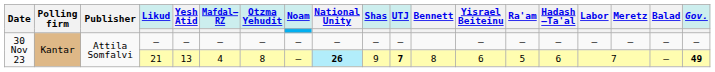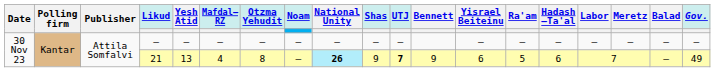 <table class="wikitable sortable" style=text-align:center;font-size:90%;line-height:12px>
 <tr>
 <th rowspan=2>Date</th>
 <th rowspan=2>Polling firm</th>
 <th rowspan=2>Publisher</th>
 <th style=background:#cee><a href='#'>Likud</a></th>
 <th><a href='#'>Yesh<br>Atid</a></th>
 <th style=background:#cee;font-size:90%><a href='#'>Mafdal–<br>RZ</a></th>
 <th style=background:#cee><a href='#'>Otzma<br>Yehudit</a></th>
 <th style=background:#cee><a href='#'>Noam</a></th>
 <th><a href='#'>National<br>Unity</a></th>
 <th style=background:#cee><a href='#'>Shas</a></th>
 <th style=background:#cee><a href='#'>UTJ</a></th>
 <th><a href='#'>Bennett</a></th>
 <th><a href='#'>Yisrael<br>Beiteinu</a></th>
 <th><a href='#'>Ra'am</a></th>
 <th><a href='#'>Hadash<br>–Ta'al</a></th>
 <th><a href='#'>Labor</a></th>
 <th><a href='#'>Meretz</a></th>
 <th><a href='#'>Balad</a></th>
 <th style=background:#cee><a href='#'><em>Gov.</em></a></th>
 </tr>
 <tr>
 <th style=background:></th>
 <th style=background:></th>
 <th style=background:></th>
 <th style=background:></th>
 <th style=background:#01AFF0></th>
 <th style=background:></th>
 <th style=background:></th>
 <th style=background:></th>
 <th style=background:></th>
 <th style=background:></th>
 <th style=background:></th>
 <th style=background:></th>
 <th style=background:></th>
 <th style=background:></th>
 <th style=background:></th>
 <th style=background:></th>
 </tr>
 <tr>
 <td rowspan=2 data-sort-value=2023-11-30>30 Nov 23</td>
 <td rowspan=2 style=background:burlywood>Kantar</td>
 <td rowspan=2>Attila Somfalvi</td>
 <td>–					</td>
 <td>–					</td>
 <td>–					</td>
 <td>–					</td>
 <td>–					</td>
 <td>–					</td>
 <td>–					</td>
 <td>–					</td>
 <td>			</td>
 <td>–					</td>
 <td>–					</td>
 <td>–					</td>
 <td>–					</td>
 <td>–					</td>
 <td>–					</td>
 <td>–					</td>
 </tr>
 <tr style=background:#fffdb0>
 <td>21					</td>
 <td>13					</td>
 <td>4					</td>
 <td>8					</td>
 <td>–					</td>
 <td style=background:#B2EDFB><strong>26</strong>	</td>
 <td>9					</td>
 <td><strong>7					</strong></td>
-<td>8					</td>
+<td>9					</td>
 <td>6					</td>
 <td>5					</td>
 <td>6					</td>
 <td colspan=2>7		</td>
 <td>–					</td>
-<td><strong>49					</strong></td>
+<td>49					</td>
 </tr>
 </table>
